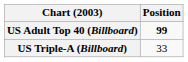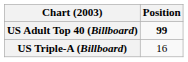 <table class="wikitable plainrowheaders" style="text-align:center">
 <tr>
 <th>Chart (2003)</th>
 <th>Position</th>
 </tr>
 <tr>
 <th scope="row">US Adult Top 40 (<em>Billboard</em>)</th>
 <td><strong>99</strong></td>
 </tr>
 <tr>
 <th scope="row">US Triple-A (<em>Billboard</em>)</th>
-<td>33</td>
+<td>16</td>
 </tr>
 </table>
